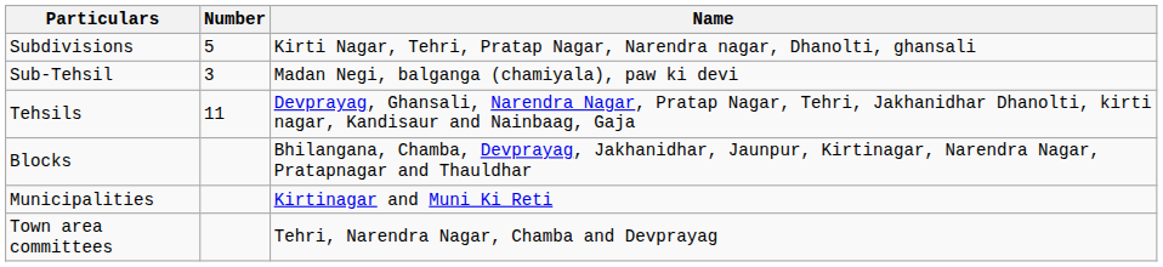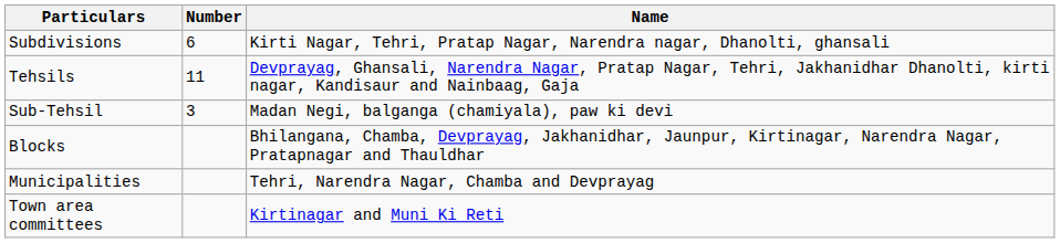 <table class="wikitable">
 <tr>
 <th>Particulars</th>
 <th>Number</th>
 <th>Name</th>
 </tr>
 <tr>
 <td>Subdivisions</td>
-<td>5</td>
+<td>6</td>
 <td>Kirti Nagar, Tehri, Pratap Nagar, Narendra nagar,  Dhanolti, ghansali</td>
+</tr>
+<tr>
+<td>Tehsils</td>
+<td>11</td>
+<td><a href='#'>Devprayag</a>, Ghansali, <a href='#'>Narendra Nagar</a>, Pratap Nagar, Tehri, Jakhanidhar  Dhanolti, kirti nagar, Kandisaur and Nainbaag, Gaja</td>
 </tr>
 <tr>
 <td>Sub-Tehsil</td>
 <td>3</td>
 <td>Madan Negi, balganga (chamiyala), paw ki devi</td>
-</tr>
-<tr>
-<td>Tehsils</td>
-<td>11</td>
-<td><a href='#'>Devprayag</a>, Ghansali, <a href='#'>Narendra Nagar</a>, Pratap Nagar, Tehri, Jakhanidhar  Dhanolti, kirti nagar, Kandisaur and Nainbaag, Gaja</td>
 </tr>
 <tr>
 <td>Blocks</td>
 <td></td>
 <td>Bhilangana, Chamba, <a href='#'>Devprayag</a>, Jakhanidhar, Jaunpur, Kirtinagar, Narendra Nagar, Pratapnagar and Thauldhar</td>
 </tr>
 <tr>
 <td>Municipalities</td>
 <td></td>
-<td><a href='#'>Kirtinagar</a> and <a href='#'>Muni Ki Reti</a></td>
+<td>Tehri, Narendra Nagar, Chamba and Devprayag</td>
 </tr>
 <tr>
 <td>Town area committees</td>
 <td></td>
-<td>Tehri, Narendra Nagar, Chamba and Devprayag</td>
+<td><a href='#'>Kirtinagar</a> and <a href='#'>Muni Ki Reti</a></td>
 </tr>
 </table>
